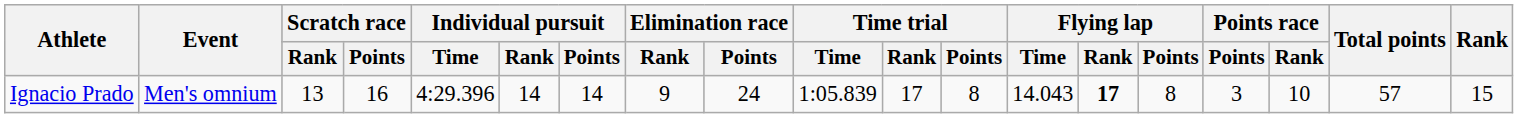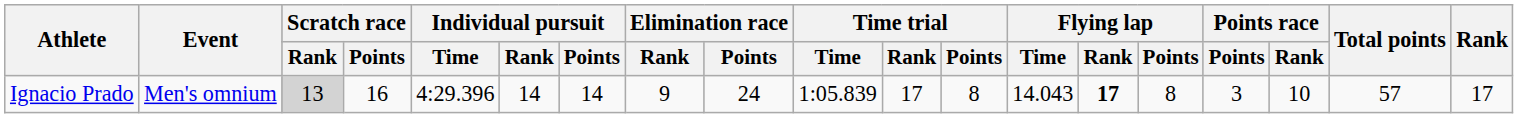 <table class="wikitable" style="font-size:90%">
 <tr>
 <th rowspan="2">Athlete</th>
 <th rowspan="2">Event</th>
 <th colspan=2>Scratch race</th>
 <th colspan=3>Individual pursuit</th>
 <th colspan=2>Elimination race</th>
 <th colspan=3>Time trial</th>
 <th colspan=3>Flying lap</th>
 <th colspan=2>Points race</th>
 <th rowspan=2>Total points</th>
 <th rowspan=2>Rank</th>
 </tr>
 <tr style="font-size:95%">
 <th>Rank</th>
 <th>Points</th>
 <th>Time</th>
 <th>Rank</th>
 <th>Points</th>
 <th>Rank</th>
 <th>Points</th>
 <th>Time</th>
 <th>Rank</th>
 <th>Points</th>
 <th>Time</th>
 <th>Rank</th>
 <th>Points</th>
 <th>Points</th>
 <th>Rank</th>
 </tr>
 <tr align=center>
 <td align=left><a href='#'>Ignacio Prado</a></td>
 <td align=left><a href='#'>Men's omnium</a></td>
-<td>13</td>
+<td style="background: lightgrey;">13</td>
 <td>16</td>
 <td>4:29.396</td>
 <td>14</td>
 <td>14</td>
 <td>9</td>
 <td>24</td>
 <td>1:05.839</td>
 <td>17</td>
 <td>8</td>
 <td>14.043</td>
 <td><strong>17</strong></td>
 <td>8</td>
 <td>3</td>
 <td>10</td>
 <td>57</td>
-<td>15</td>
+<td>17</td>
 </tr>
 </table>
